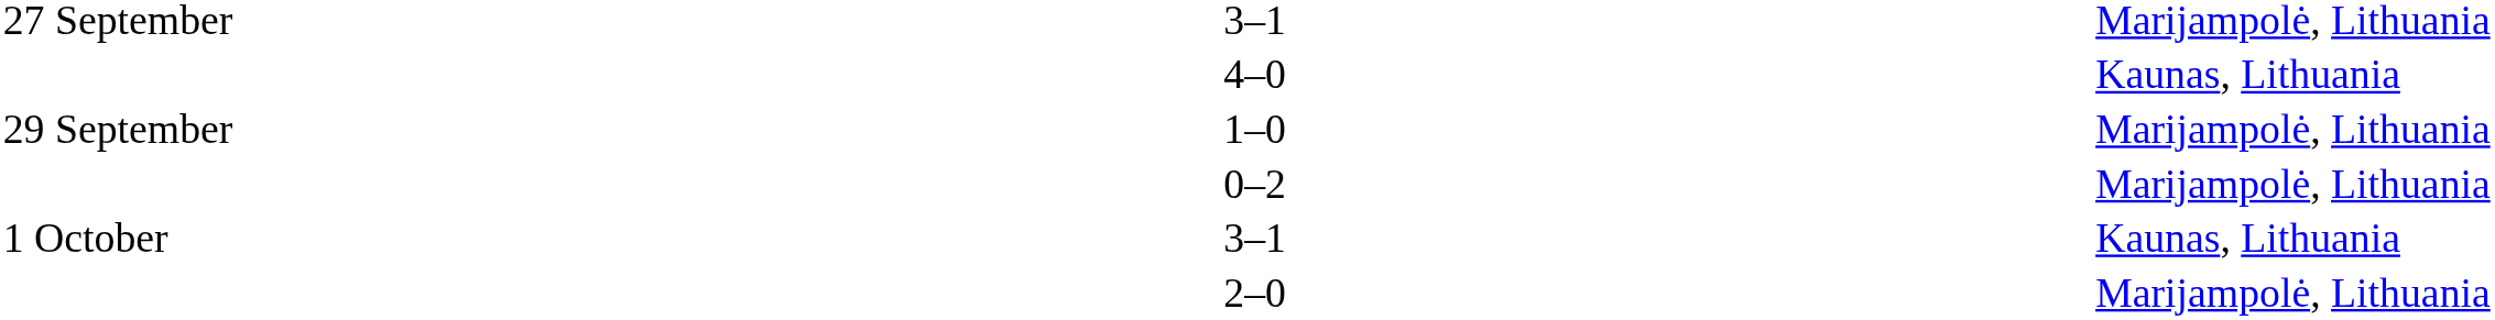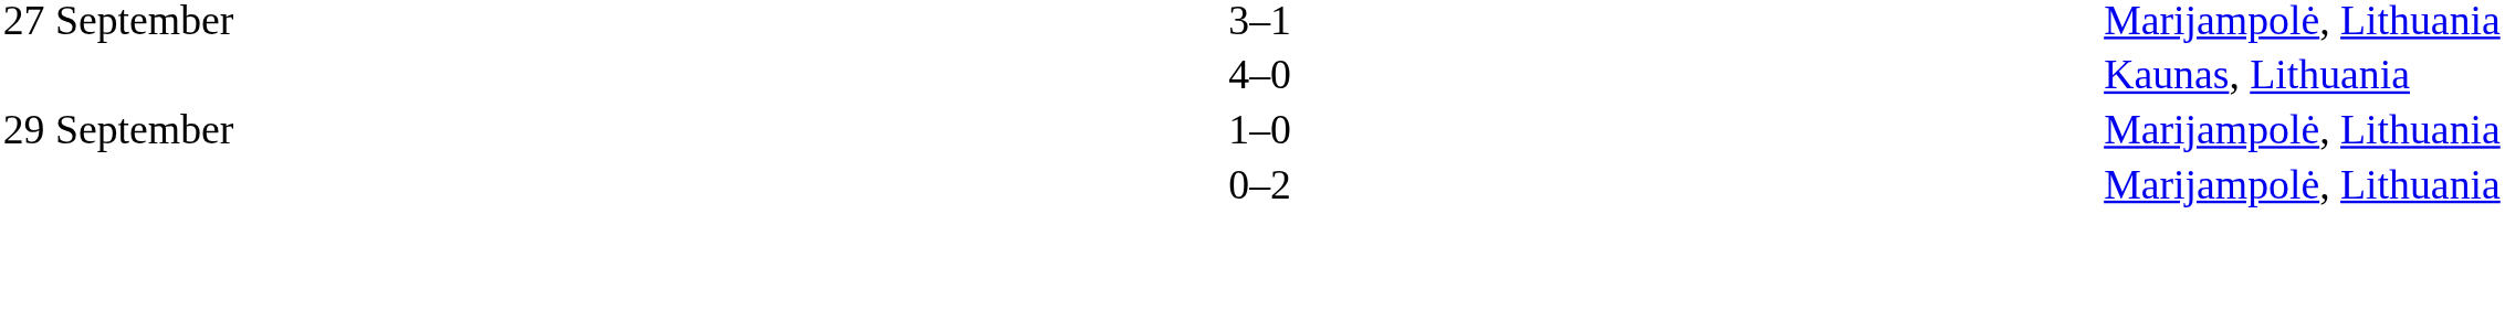 <table cellspacing=1 width=85%>
 <tr>
 <th width=15%></th>
 <th width=25%></th>
 <th width=10%></th>
 <th width=25%></th>
 <th width=25%></th>
 </tr>
 <tr>
 <td>27 September</td>
 <td align=right></td>
 <td align=center>3–1</td>
 <td></td>
 <td><a href='#'>Marijampolė</a>, <a href='#'>Lithuania</a></td>
 </tr>
 <tr>
 <td></td>
 <td align=right></td>
 <td align=center>4–0</td>
 <td></td>
 <td><a href='#'>Kaunas</a>, <a href='#'>Lithuania</a></td>
 </tr>
 <tr>
 <td>29 September</td>
 <td align=right></td>
 <td align=center>1–0</td>
 <td></td>
 <td><a href='#'>Marijampolė</a>, <a href='#'>Lithuania</a></td>
 </tr>
 <tr>
 <td></td>
 <td align=right></td>
 <td align=center>0–2</td>
 <td></td>
 <td><a href='#'>Marijampolė</a>, <a href='#'>Lithuania</a></td>
 </tr>
-<tr>
-<td>1 October</td>
-<td align=right></td>
-<td align=center>3–1</td>
-<td></td>
-<td><a href='#'>Kaunas</a>, <a href='#'>Lithuania</a></td>
-</tr>
-<tr>
-<td></td>
-<td align=right></td>
-<td align=center>2–0</td>
-<td></td>
-<td><a href='#'>Marijampolė</a>, <a href='#'>Lithuania</a></td>
-</tr>
 </table>
